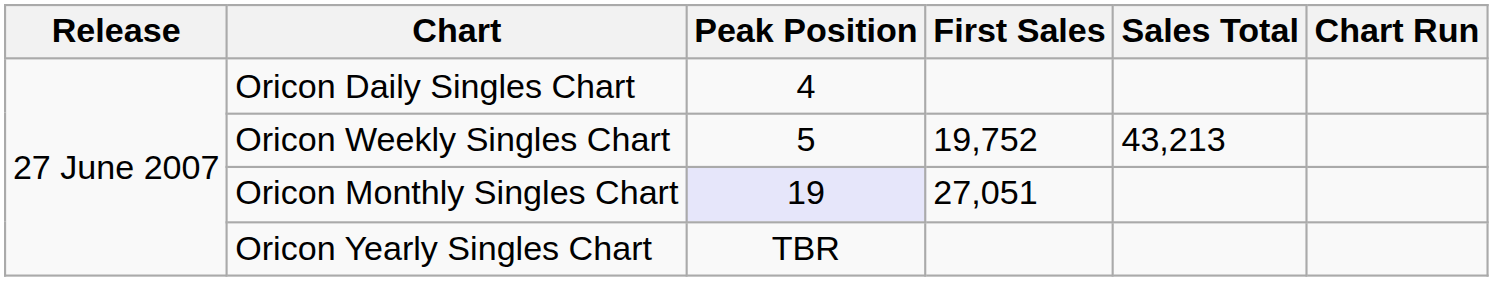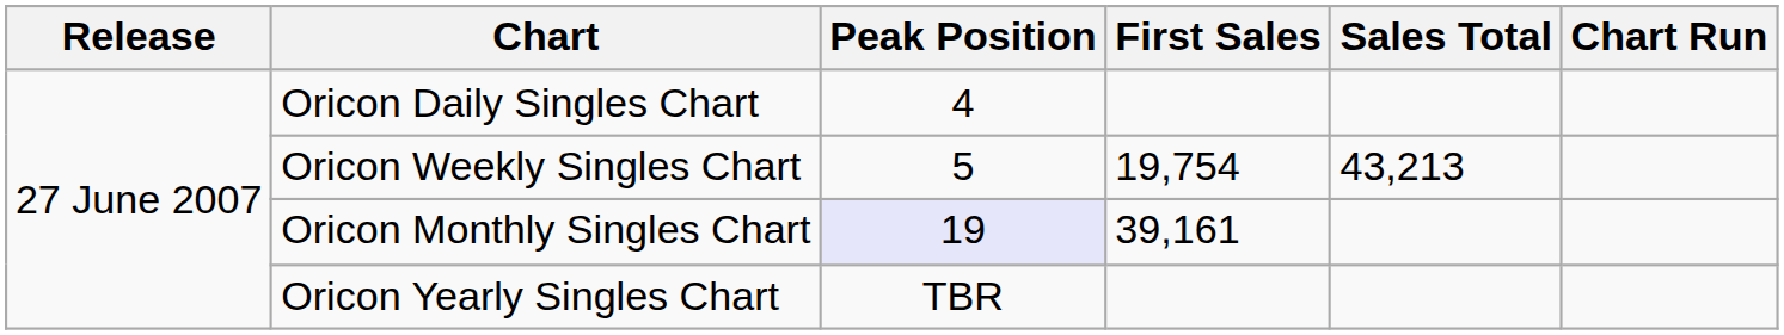 <table class="wikitable">
 <tr>
 <th>Release</th>
 <th>Chart</th>
 <th>Peak Position</th>
 <th>First Sales</th>
 <th>Sales Total</th>
 <th>Chart Run</th>
 </tr>
 <tr>
 <td rowspan="4">27 June 2007</td>
 <td>Oricon Daily Singles Chart</td>
 <td align="center">4</td>
 <td></td>
 <td></td>
 <td></td>
 </tr>
 <tr>
 <td>Oricon Weekly Singles Chart</td>
 <td align="center">5</td>
-<td>19,752</td>
+<td>19,754</td>
 <td>43,213</td>
 <td></td>
 </tr>
 <tr>
 <td>Oricon Monthly Singles Chart</td>
 <td align="center" style="background: lavender;">19</td>
-<td>27,051</td>
+<td>39,161</td>
 <td></td>
 <td></td>
 </tr>
 <tr>
 <td>Oricon Yearly Singles Chart</td>
 <td align="center">TBR</td>
 <td></td>
 <td></td>
 <td></td>
 </tr>
 </table>
